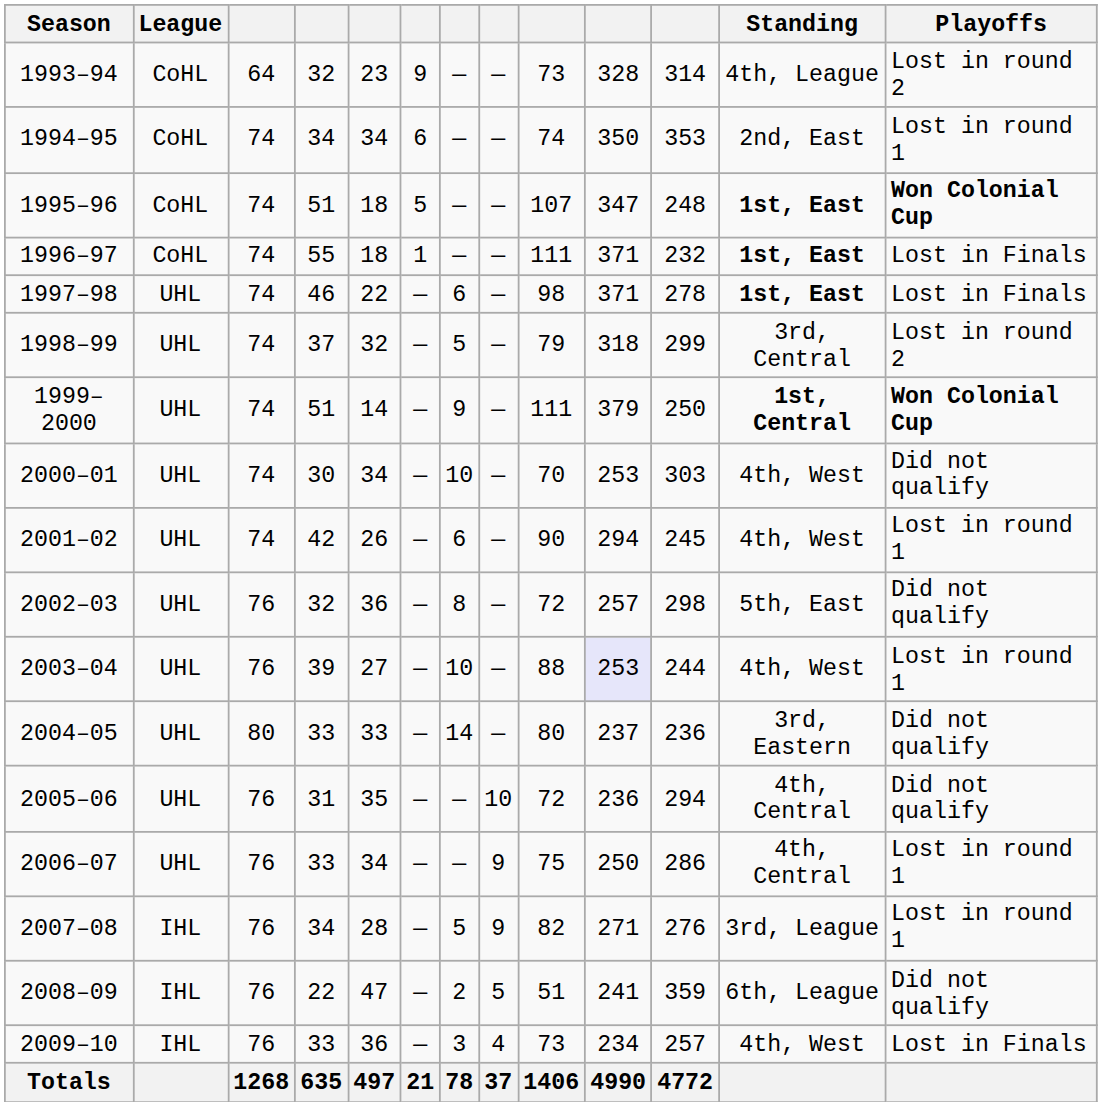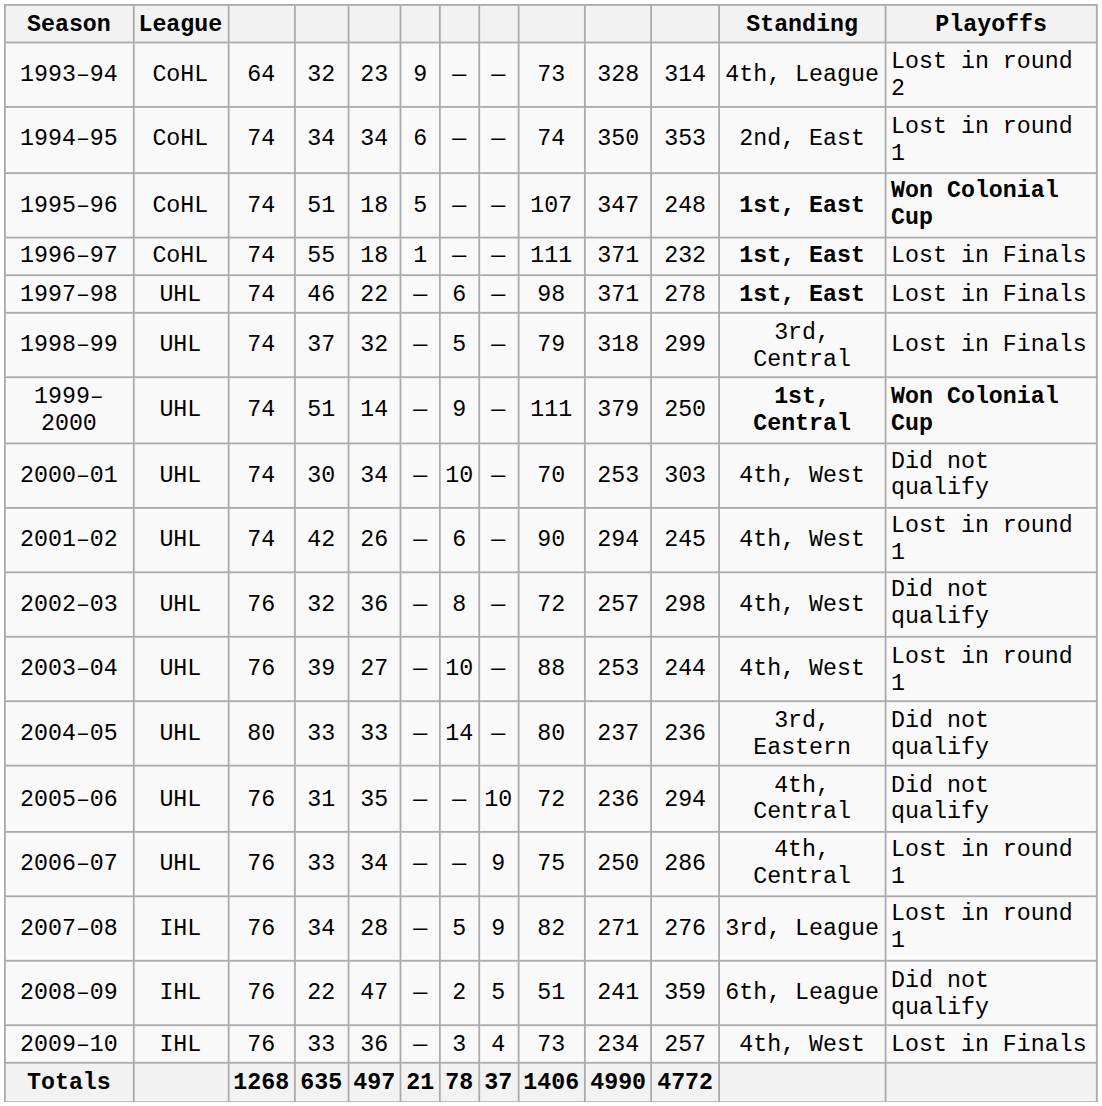 <table class="wikitable" style="text-align:center">
 <tr>
 <th>Season</th>
 <th>League</th>
 <th></th>
 <th></th>
 <th></th>
 <th></th>
 <th></th>
 <th></th>
 <th></th>
 <th></th>
 <th></th>
 <th>Standing</th>
 <th>Playoffs</th>
 </tr>
 <tr>
 <td>1993–94</td>
 <td>CoHL</td>
 <td>64</td>
 <td>32</td>
 <td>23</td>
 <td>9</td>
 <td>—</td>
 <td>—</td>
 <td>73</td>
 <td>328</td>
 <td>314</td>
 <td>4th, League</td>
 <td align=left>Lost in round 2</td>
 </tr>
 <tr>
 <td>1994–95</td>
 <td>CoHL</td>
 <td>74</td>
 <td>34</td>
 <td>34</td>
 <td>6</td>
 <td>—</td>
 <td>—</td>
 <td>74</td>
 <td>350</td>
 <td>353</td>
 <td>2nd, East</td>
 <td align=left>Lost in round 1</td>
 </tr>
 <tr>
 <td>1995–96</td>
 <td>CoHL</td>
 <td>74</td>
 <td>51</td>
 <td>18</td>
 <td>5</td>
 <td>—</td>
 <td>—</td>
 <td>107</td>
 <td>347</td>
 <td>248</td>
 <td><strong>1st, East</strong></td>
 <td align=left><strong>Won Colonial Cup</strong></td>
 </tr>
 <tr>
 <td>1996–97</td>
 <td>CoHL</td>
 <td>74</td>
 <td>55</td>
 <td>18</td>
 <td>1</td>
 <td>—</td>
 <td>—</td>
 <td>111</td>
 <td>371</td>
 <td>232</td>
 <td><strong>1st, East</strong></td>
 <td align=left>Lost in Finals</td>
 </tr>
 <tr>
 <td>1997–98</td>
 <td>UHL</td>
 <td>74</td>
 <td>46</td>
 <td>22</td>
 <td>—</td>
 <td>6</td>
 <td>—</td>
 <td>98</td>
 <td>371</td>
 <td>278</td>
 <td><strong>1st, East</strong></td>
 <td align=left>Lost in Finals</td>
 </tr>
 <tr>
 <td>1998–99</td>
 <td>UHL</td>
 <td>74</td>
 <td>37</td>
 <td>32</td>
 <td>—</td>
 <td>5</td>
 <td>—</td>
 <td>79</td>
 <td>318</td>
 <td>299</td>
 <td>3rd, Central</td>
-<td align=left>Lost in round 2</td>
+<td align=left>Lost in Finals</td>
 </tr>
 <tr>
 <td>1999–2000</td>
 <td>UHL</td>
 <td>74</td>
 <td>51</td>
 <td>14</td>
 <td>—</td>
 <td>9</td>
 <td>—</td>
 <td>111</td>
 <td>379</td>
 <td>250</td>
 <td><strong>1st, Central</strong></td>
 <td align=left><strong>Won Colonial Cup</strong></td>
 </tr>
 <tr>
 <td>2000–01</td>
 <td>UHL</td>
 <td>74</td>
 <td>30</td>
 <td>34</td>
 <td>—</td>
 <td>10</td>
 <td>—</td>
 <td>70</td>
 <td>253</td>
 <td>303</td>
 <td>4th, West</td>
 <td align=left>Did not qualify</td>
 </tr>
 <tr>
 <td>2001–02</td>
 <td>UHL</td>
 <td>74</td>
 <td>42</td>
 <td>26</td>
 <td>—</td>
 <td>6</td>
 <td>—</td>
 <td>90</td>
 <td>294</td>
 <td>245</td>
 <td>4th, West</td>
 <td align=left>Lost in round 1</td>
 </tr>
 <tr>
 <td>2002–03</td>
 <td>UHL</td>
 <td>76</td>
 <td>32</td>
 <td>36</td>
 <td>—</td>
 <td>8</td>
 <td>—</td>
 <td>72</td>
 <td>257</td>
 <td>298</td>
-<td>5th, East</td>
+<td>4th, West</td>
 <td align=left>Did not qualify</td>
 </tr>
 <tr>
 <td>2003–04</td>
 <td>UHL</td>
 <td>76</td>
 <td>39</td>
 <td>27</td>
 <td>—</td>
 <td>10</td>
 <td>—</td>
 <td>88</td>
-<td style="background: lavender;">253</td>
+<td>253</td>
 <td>244</td>
 <td>4th, West</td>
 <td align=left>Lost in round 1</td>
 </tr>
 <tr>
 <td>2004–05</td>
 <td>UHL</td>
 <td>80</td>
 <td>33</td>
 <td>33</td>
 <td>—</td>
 <td>14</td>
 <td>—</td>
 <td>80</td>
 <td>237</td>
 <td>236</td>
 <td>3rd, Eastern</td>
 <td align=left>Did not qualify</td>
 </tr>
 <tr>
 <td>2005–06</td>
 <td>UHL</td>
 <td>76</td>
 <td>31</td>
 <td>35</td>
 <td>—</td>
 <td>—</td>
 <td>10</td>
 <td>72</td>
 <td>236</td>
 <td>294</td>
 <td>4th, Central</td>
 <td align=left>Did not qualify</td>
 </tr>
 <tr>
 <td>2006–07</td>
 <td>UHL</td>
 <td>76</td>
 <td>33</td>
 <td>34</td>
 <td>—</td>
 <td>—</td>
 <td>9</td>
 <td>75</td>
 <td>250</td>
 <td>286</td>
 <td>4th, Central</td>
 <td align=left>Lost in round 1</td>
 </tr>
 <tr>
 <td>2007–08</td>
 <td>IHL</td>
 <td>76</td>
 <td>34</td>
 <td>28</td>
 <td>—</td>
 <td>5</td>
 <td>9</td>
 <td>82</td>
 <td>271</td>
 <td>276</td>
 <td>3rd, League</td>
 <td align=left>Lost in round 1</td>
 </tr>
 <tr>
 <td>2008–09</td>
 <td>IHL</td>
 <td>76</td>
 <td>22</td>
 <td>47</td>
 <td>—</td>
 <td>2</td>
 <td>5</td>
 <td>51</td>
 <td>241</td>
 <td>359</td>
 <td>6th, League</td>
 <td align=left>Did not qualify</td>
 </tr>
 <tr>
 <td>2009–10</td>
 <td>IHL</td>
 <td>76</td>
 <td>33</td>
 <td>36</td>
 <td>—</td>
 <td>3</td>
 <td>4</td>
 <td>73</td>
 <td>234</td>
 <td>257</td>
 <td>4th, West</td>
 <td align=left>Lost in Finals</td>
 </tr>
 <tr>
 <th>Totals</th>
 <th> </th>
 <th>1268</th>
 <th>635</th>
 <th>497</th>
 <th>21</th>
 <th>78</th>
 <th>37</th>
 <th>1406</th>
 <th>4990</th>
 <th>4772</th>
 <th> </th>
 <th> </th>
 </tr>
 </table>
